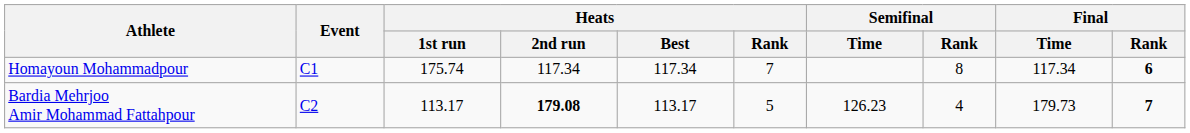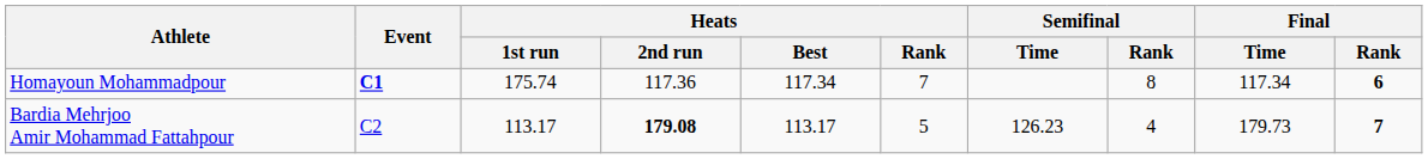 <table class="wikitable" width="85%" style="text-align:center; font-size:90%">
 <tr>
 <th rowspan="2" width="20%">Athlete</th>
 <th rowspan="2" width="6%">Event</th>
 <th colspan="4">Heats</th>
 <th colspan="2">Semifinal</th>
 <th colspan="2">Final</th>
 </tr>
 <tr>
 <th width="8%">1st run</th>
 <th width="8%">2nd run</th>
 <th width="8%">Best</th>
 <th width="5%">Rank</th>
 <th width="8%">Time</th>
 <th width="5%">Rank</th>
 <th width="8%">Time</th>
 <th width="5%">Rank</th>
 </tr>
 <tr>
 <td align="left"><a href='#'>Homayoun Mohammadpour</a></td>
-<td align="left"><a href='#'>C1</a></td>
+<td align="left"><strong><a href='#'>C1</a></strong></td>
 <td>175.74</td>
-<td>117.34</td>
+<td>117.36</td>
 <td>117.34</td>
 <td>7 <strong></strong></td>
 <td></td>
 <td>8 <strong></strong></td>
 <td>117.34</td>
 <td><strong>6</strong></td>
 </tr>
 <tr>
 <td align="left"><a href='#'>Bardia Mehrjoo</a><br><a href='#'>Amir Mohammad Fattahpour</a></td>
 <td align="left"><a href='#'>C2</a></td>
 <td>113.17</td>
 <td><strong>179.08</strong></td>
 <td>113.17</td>
 <td>5 <strong></strong></td>
 <td>126.23</td>
 <td>4 <strong></strong></td>
 <td>179.73</td>
 <td><strong>7</strong></td>
 </tr>
 </table>
